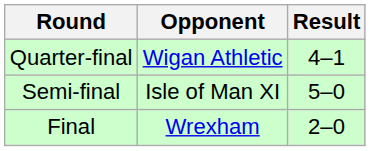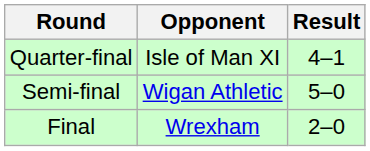 <table class="wikitable" style="font-size:100%; text-align:center">
 <tr>
 <th>Round</th>
 <th>Opponent</th>
 <th>Result</th>
 </tr>
 <tr style="background-color: #CCFFCC;">
 <td>Quarter-final</td>
-<td><a href='#'>Wigan Athletic</a></td>
+<td>Isle of Man XI</td>
 <td>4–1</td>
 </tr>
 <tr style="background-color: #CCFFCC;">
 <td>Semi-final</td>
-<td>Isle of Man XI</td>
+<td><a href='#'>Wigan Athletic</a></td>
 <td>5–0</td>
 </tr>
 <tr style="background-color: #CCFFCC;">
 <td>Final</td>
 <td><a href='#'>Wrexham</a></td>
 <td>2–0</td>
 </tr>
 </table>
